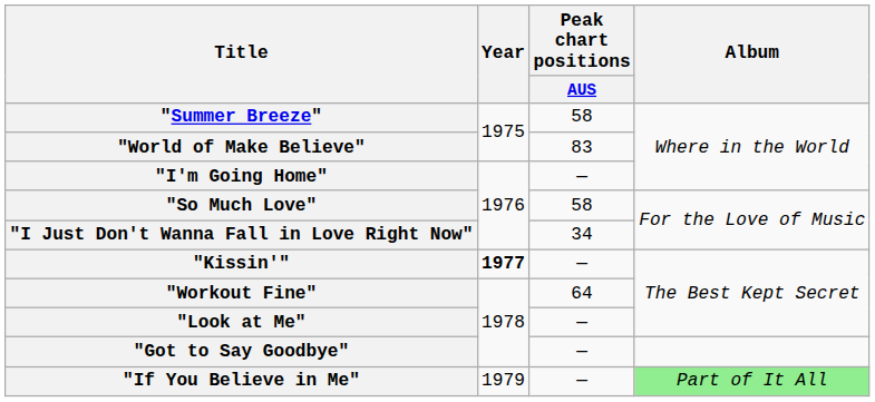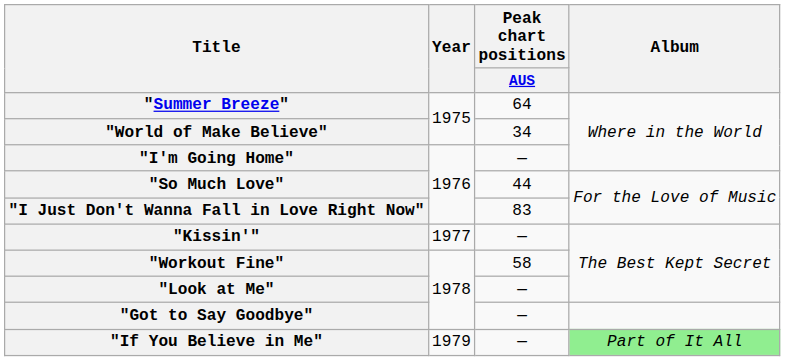 <table class="wikitable plainrowheaders" style="text-align:center">
 <tr>
 <th scope="col" rowspan="2">Title</th>
 <th scope="col" rowspan="2">Year</th>
 <th scope="col" colspan="1">Peak chart positions</th>
 <th scope="col" rowspan="2">Album</th>
 </tr>
 <tr>
 <th scope="col" style="width:3em; font-size:90%"><a href='#'>AUS</a><br></th>
 </tr>
 <tr>
 <th scope="row">"<a href='#'>Summer Breeze</a>"</th>
 <td rowspan="2">1975</td>
-<td>58</td>
+<td>64</td>
 <td rowspan="3"><em>Where in the World</em></td>
 </tr>
 <tr>
 <th scope="row">"World of Make Believe"</th>
-<td>83</td>
+<td>34</td>
 </tr>
 <tr>
 <th scope="row">"I'm Going Home"</th>
 <td rowspan="3">1976</td>
 <td>—</td>
 </tr>
 <tr>
 <th scope="row">"So Much Love"</th>
-<td>58</td>
+<td>44</td>
 <td rowspan="2"><em>For the Love of Music</em></td>
 </tr>
 <tr>
 <th scope="row">"I Just Don't Wanna Fall in Love Right Now"</th>
-<td>34</td>
+<td>83</td>
 </tr>
 <tr>
 <th scope="row">"Kissin'"</th>
-<td><strong>1977</strong></td>
+<td>1977</td>
 <td>—</td>
 <td rowspan="3"><em>The Best Kept Secret</em></td>
 </tr>
 <tr>
 <th scope="row">"Workout Fine"</th>
 <td rowspan="3">1978</td>
-<td>64</td>
+<td>58</td>
 </tr>
 <tr>
 <th scope="row">"Look at Me"</th>
 <td>—</td>
 </tr>
 <tr>
 <th scope="row">"Got to Say Goodbye"</th>
 <td>—</td>
 <td></td>
 </tr>
 <tr>
 <th scope="row">"If You Believe in Me"</th>
 <td>1979</td>
 <td>—</td>
 <td style="background: lightgreen;"><em>Part of It All</em></td>
 </tr>
 </table>
